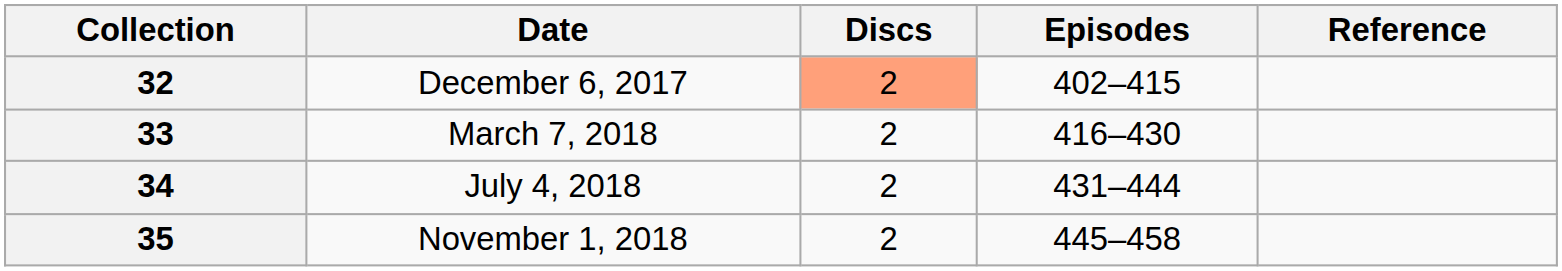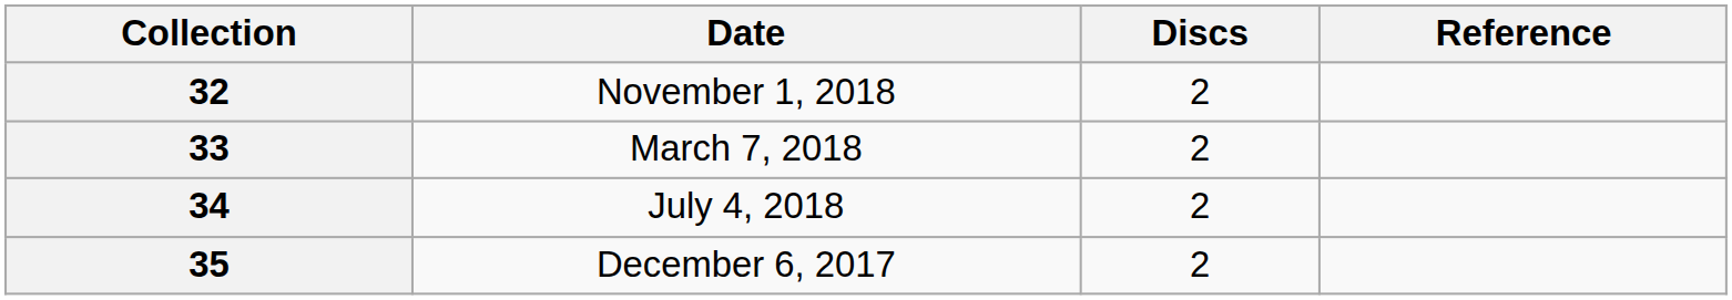 <table class="wikitable" style="text-align: center; width: 60%;">
 <tr>
 <th scope="col" 175px;>Collection</th>
 <th scope="col" 125px;>Date</th>
 <th scope="col">Discs</th>
-<th scope="col">Episodes</th>
 <th scope="col">Reference</th>
 </tr>
 <tr>
 <th scope="row">32</th>
-<td>December 6, 2017</td>
-<td style="background: lightsalmon;">2</td>
-<td>402–415</td>
+<td>November 1, 2018</td>
+<td>2</td>
 <td></td>
 </tr>
 <tr>
 <th scope="row">33</th>
 <td>March 7, 2018</td>
 <td>2</td>
-<td>416–430</td>
 <td></td>
 </tr>
 <tr>
 <th scope="row">34</th>
 <td>July 4, 2018</td>
 <td>2</td>
-<td>431–444</td>
 <td></td>
 </tr>
 <tr>
 <th scope="row">35</th>
-<td>November 1, 2018</td>
+<td>December 6, 2017</td>
 <td>2</td>
-<td>445–458</td>
 <td></td>
 </tr>
 </table>
